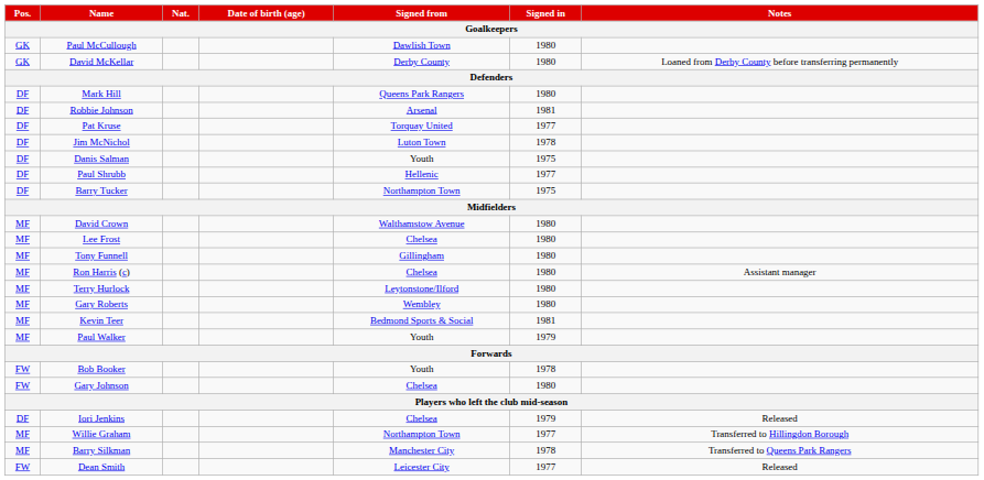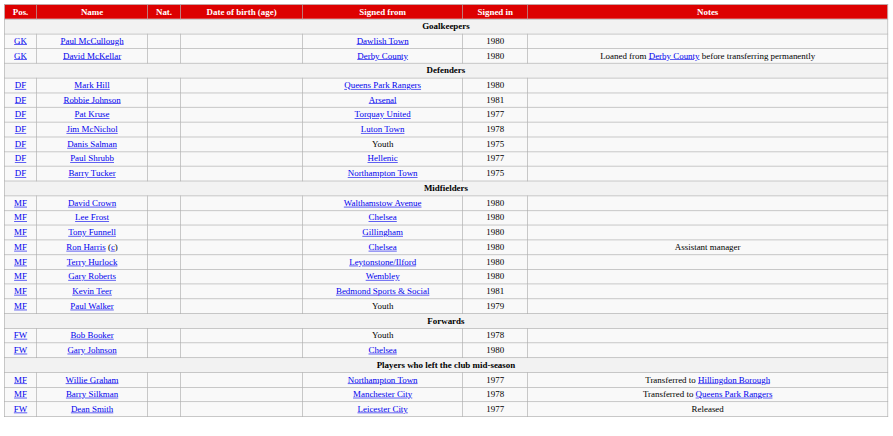 <table class="wikitable" style="text-align:center; font-size:90%; width:90%;">
 <tr>
 <th style="background:#d00; color:white; text-align:center;">Pos.</th>
 <th style="background:#d00; color:white; text-align:center;">Name</th>
 <th style="background:#d00; color:white; text-align:center;">Nat.</th>
 <th style="background:#d00; color:white; text-align:center;">Date of birth (age)</th>
 <th style="background:#d00; color:white; text-align:center;">Signed from</th>
 <th style="background:#d00; color:white; text-align:center;">Signed in</th>
 <th style="background:#d00; color:white; text-align:center;">Notes</th>
 </tr>
 <tr>
 <th colspan="7">Goalkeepers</th>
 </tr>
 <tr>
 <td><a href='#'>GK</a></td>
 <td><a href='#'>Paul McCullough</a></td>
 <td></td>
 <td></td>
 <td><a href='#'>Dawlish Town</a></td>
 <td>1980</td>
 <td></td>
 </tr>
 <tr>
 <td><a href='#'>GK</a></td>
 <td><a href='#'>David McKellar</a></td>
 <td></td>
 <td></td>
 <td><a href='#'>Derby County</a></td>
 <td>1980</td>
 <td>Loaned from <a href='#'>Derby County</a> before transferring permanently</td>
 </tr>
 <tr>
 <th colspan="7">Defenders</th>
 </tr>
 <tr>
 <td><a href='#'>DF</a></td>
 <td><a href='#'>Mark Hill</a></td>
 <td></td>
 <td></td>
 <td><a href='#'>Queens Park Rangers</a></td>
 <td>1980</td>
 <td></td>
 </tr>
 <tr>
 <td><a href='#'>DF</a></td>
 <td><a href='#'>Robbie Johnson</a></td>
 <td></td>
 <td></td>
 <td><a href='#'>Arsenal</a></td>
 <td>1981</td>
 <td></td>
 </tr>
 <tr>
 <td><a href='#'>DF</a></td>
 <td><a href='#'>Pat Kruse</a></td>
 <td></td>
 <td></td>
 <td><a href='#'>Torquay United</a></td>
 <td>1977</td>
 <td></td>
 </tr>
 <tr>
 <td><a href='#'>DF</a></td>
 <td><a href='#'>Jim McNichol</a></td>
 <td></td>
 <td></td>
 <td><a href='#'>Luton Town</a></td>
 <td>1978</td>
 <td></td>
 </tr>
 <tr>
 <td><a href='#'>DF</a></td>
 <td><a href='#'>Danis Salman</a></td>
 <td></td>
 <td></td>
 <td>Youth</td>
 <td>1975</td>
 <td></td>
 </tr>
 <tr>
 <td><a href='#'>DF</a></td>
 <td><a href='#'>Paul Shrubb</a></td>
 <td></td>
 <td></td>
 <td><a href='#'>Hellenic</a></td>
 <td>1977</td>
 <td></td>
 </tr>
 <tr>
 <td><a href='#'>DF</a></td>
 <td><a href='#'>Barry Tucker</a></td>
 <td></td>
 <td></td>
 <td><a href='#'>Northampton Town</a></td>
 <td>1975</td>
 <td></td>
 </tr>
 <tr>
 <th colspan="7">Midfielders</th>
 </tr>
 <tr>
 <td><a href='#'>MF</a></td>
 <td><a href='#'>David Crown</a></td>
 <td></td>
 <td></td>
 <td><a href='#'>Walthamstow Avenue</a></td>
 <td>1980</td>
 <td></td>
 </tr>
 <tr>
 <td><a href='#'>MF</a></td>
 <td><a href='#'>Lee Frost</a></td>
 <td></td>
 <td></td>
 <td><a href='#'>Chelsea</a></td>
 <td>1980</td>
 <td></td>
 </tr>
 <tr>
 <td><a href='#'>MF</a></td>
 <td><a href='#'>Tony Funnell</a></td>
 <td></td>
 <td></td>
 <td><a href='#'>Gillingham</a></td>
 <td>1980</td>
 <td></td>
 </tr>
 <tr>
 <td><a href='#'>MF</a></td>
 <td><a href='#'>Ron Harris</a> (<a href='#'>c</a>)</td>
 <td></td>
 <td></td>
 <td><a href='#'>Chelsea</a></td>
 <td>1980</td>
 <td>Assistant manager</td>
 </tr>
 <tr>
 <td><a href='#'>MF</a></td>
 <td><a href='#'>Terry Hurlock</a></td>
 <td></td>
 <td></td>
 <td><a href='#'>Leytonstone/Ilford</a></td>
 <td>1980</td>
 <td></td>
 </tr>
 <tr>
 <td><a href='#'>MF</a></td>
 <td><a href='#'>Gary Roberts</a></td>
 <td></td>
 <td></td>
 <td><a href='#'>Wembley</a></td>
 <td>1980</td>
 <td></td>
 </tr>
 <tr>
 <td><a href='#'>MF</a></td>
 <td><a href='#'>Kevin Teer</a></td>
 <td></td>
 <td></td>
 <td><a href='#'>Bedmond Sports & Social</a></td>
 <td>1981</td>
 <td></td>
 </tr>
 <tr>
 <td><a href='#'>MF</a></td>
 <td><a href='#'>Paul Walker</a></td>
 <td></td>
 <td></td>
 <td>Youth</td>
 <td>1979</td>
 <td></td>
 </tr>
 <tr>
 <th colspan="7">Forwards</th>
 </tr>
 <tr>
 <td><a href='#'>FW</a></td>
 <td><a href='#'>Bob Booker</a></td>
 <td></td>
 <td></td>
 <td>Youth</td>
 <td>1978</td>
 <td></td>
 </tr>
 <tr>
 <td><a href='#'>FW</a></td>
 <td><a href='#'>Gary Johnson</a></td>
 <td></td>
 <td></td>
 <td><a href='#'>Chelsea</a></td>
 <td>1980</td>
 <td></td>
 </tr>
 <tr>
 <th colspan="7">Players who left the club mid-season</th>
 </tr>
 <tr>
-<td><a href='#'>DF</a></td>
-<td><a href='#'>Iori Jenkins</a></td>
-<td></td>
-<td></td>
-<td><a href='#'>Chelsea</a></td>
-<td>1979</td>
-<td>Released</td>
-</tr>
-<tr>
 <td><a href='#'>MF</a></td>
 <td><a href='#'>Willie Graham</a></td>
 <td></td>
 <td></td>
 <td><a href='#'>Northampton Town</a></td>
 <td>1977</td>
 <td>Transferred to <a href='#'>Hillingdon Borough</a></td>
 </tr>
 <tr>
 <td><a href='#'>MF</a></td>
 <td><a href='#'>Barry Silkman</a></td>
 <td></td>
 <td></td>
 <td><a href='#'>Manchester City</a></td>
 <td>1978</td>
 <td>Transferred to <a href='#'>Queens Park Rangers</a></td>
 </tr>
 <tr>
 <td><a href='#'>FW</a></td>
 <td><a href='#'>Dean Smith</a></td>
 <td></td>
 <td></td>
 <td><a href='#'>Leicester City</a></td>
 <td>1977</td>
 <td>Released</td>
 </tr>
 </table>
